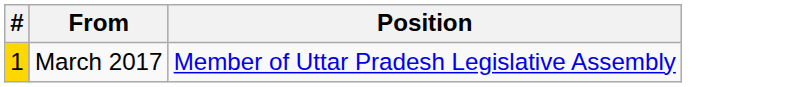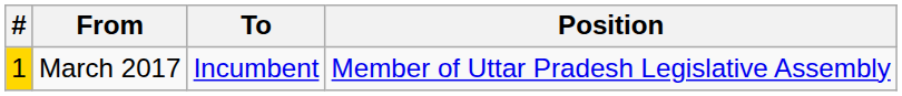 <table class="wikitable">
 <tr>
 <th>#</th>
 <th>From</th>
+<th>To</th>
 <th>Position</th>
 </tr>
 <tr>
 <td style="background: gold;">1</td>
 <td>March 2017</td>
+<td><a href='#'>Incumbent</a></td>
 <td><a href='#'>Member of Uttar Pradesh Legislative Assembly</a></td>
 </tr>
 </table>
